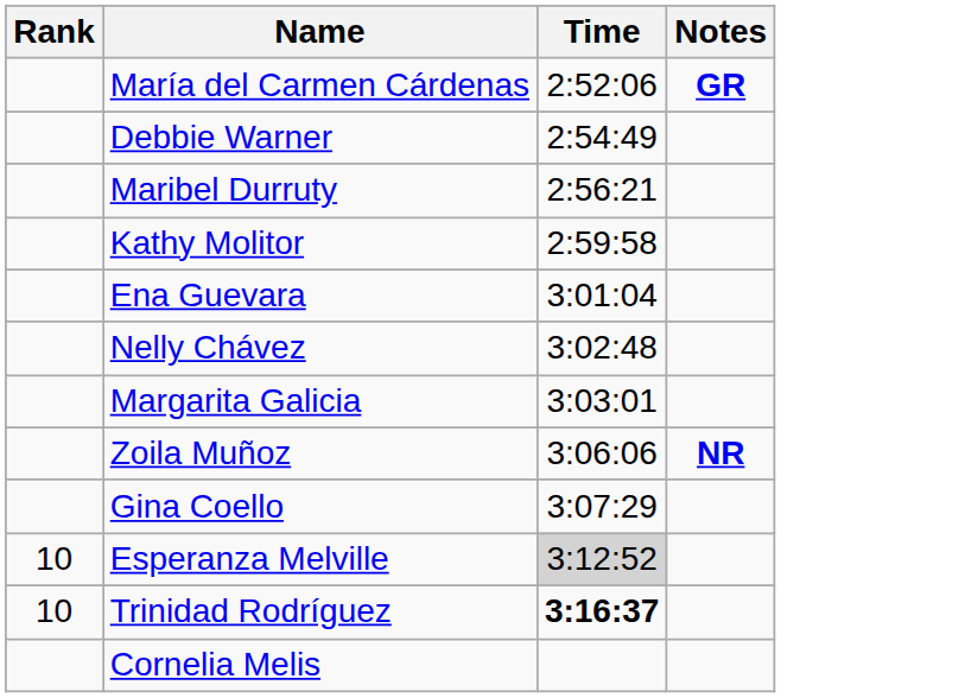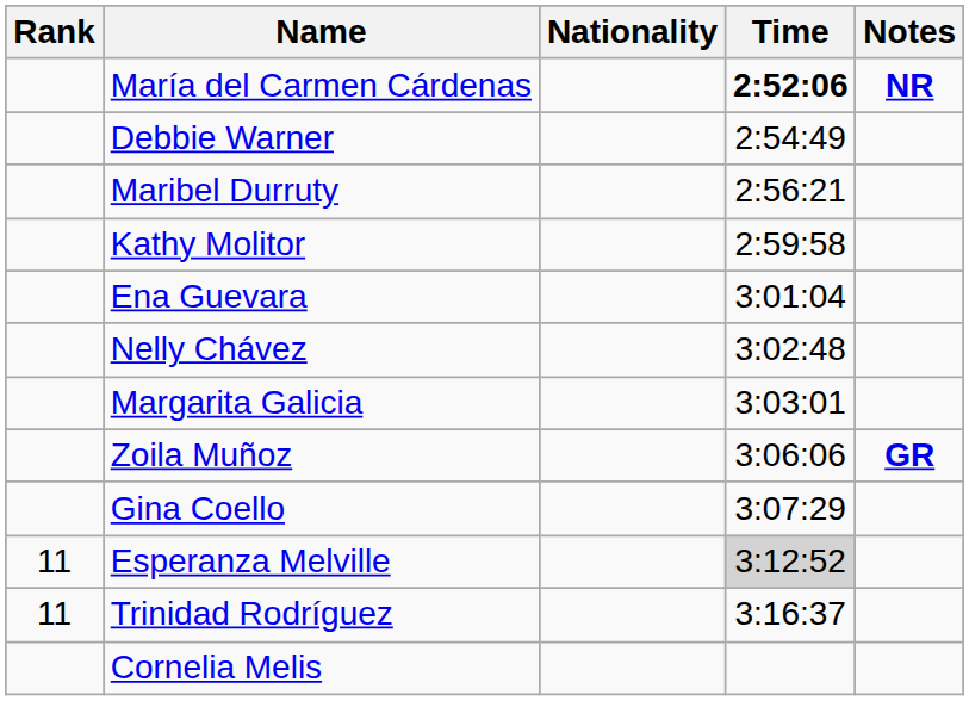 <table class="wikitable sortable" style="text-align:center">
 <tr>
 <th>Rank</th>
 <th>Name</th>
+<th>Nationality</th>
 <th>Time</th>
 <th>Notes</th>
 </tr>
 <tr>
 <td></td>
 <td align=left><a href='#'>María del Carmen Cárdenas</a></td>
-<td>2:52:06</td>
-<td><strong><a href='#'>GR</a></strong></td>
+<td align=left></td>
+<td><strong>2:52:06</strong></td>
+<td><strong><a href='#'>NR</a></strong></td>
 </tr>
 <tr>
 <td></td>
 <td align=left><a href='#'>Debbie Warner</a></td>
+<td align=left></td>
 <td>2:54:49</td>
 <td></td>
 </tr>
 <tr>
 <td></td>
 <td align=left><a href='#'>Maribel Durruty</a></td>
+<td align=left></td>
 <td>2:56:21</td>
 <td></td>
 </tr>
 <tr>
 <td></td>
 <td align=left><a href='#'>Kathy Molitor</a></td>
+<td align=left></td>
 <td>2:59:58</td>
 <td></td>
 </tr>
 <tr>
 <td></td>
 <td align=left><a href='#'>Ena Guevara</a></td>
+<td align=left></td>
 <td>3:01:04</td>
 <td></td>
 </tr>
 <tr>
 <td></td>
 <td align=left><a href='#'>Nelly Chávez</a></td>
+<td align=left></td>
 <td>3:02:48</td>
 <td></td>
 </tr>
 <tr>
 <td></td>
 <td align=left><a href='#'>Margarita Galicia</a></td>
+<td align=left></td>
 <td>3:03:01</td>
 <td></td>
 </tr>
 <tr>
 <td></td>
 <td align=left><a href='#'>Zoila Muñoz</a></td>
+<td align=left></td>
 <td>3:06:06</td>
-<td><strong><a href='#'>NR</a></strong></td>
+<td><strong><a href='#'>GR</a></strong></td>
 </tr>
 <tr>
 <td></td>
 <td align=left><a href='#'>Gina Coello</a></td>
+<td align=left></td>
 <td>3:07:29</td>
 <td></td>
 </tr>
 <tr>
-<td>10</td>
+<td>11</td>
 <td align=left><a href='#'>Esperanza Melville</a></td>
+<td align=left></td>
 <td style="background: lightgrey;">3:12:52</td>
 <td></td>
 </tr>
 <tr>
-<td>10</td>
+<td>11</td>
 <td align=left><a href='#'>Trinidad Rodríguez</a></td>
-<td><strong>3:16:37</strong></td>
+<td align=left></td>
+<td>3:16:37</td>
 <td></td>
 </tr>
 <tr>
 <td></td>
 <td align=left><a href='#'>Cornelia Melis</a></td>
+<td align=left></td>
 <td></td>
 <td></td>
 </tr>
 </table>
